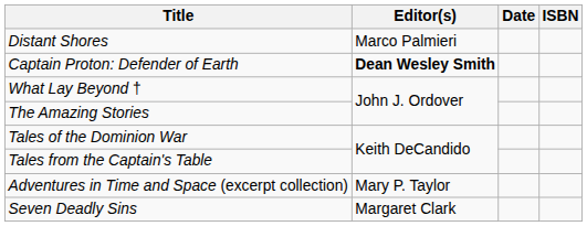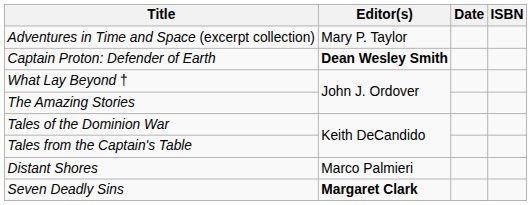 <table class="wikitable">
 <tr>
 <th>Title</th>
 <th>Editor(s)</th>
 <th>Date</th>
 <th>ISBN</th>
 </tr>
 <tr>
-<td><em>Distant Shores</em></td>
-<td>Marco Palmieri</td>
+<td><em>Adventures in Time and Space</em> (excerpt collection)</td>
+<td>Mary P. Taylor</td>
 <td></td>
 <td></td>
 </tr>
 <tr>
 <td><em>Captain Proton: Defender of Earth</em></td>
 <td><strong>Dean Wesley Smith</strong></td>
 <td></td>
 <td></td>
 </tr>
 <tr>
 <td><em>What Lay Beyond</em> †</td>
 <td rowspan="2">John J. Ordover</td>
 <td></td>
 <td></td>
 </tr>
 <tr>
 <td><em>The Amazing Stories</em></td>
 <td></td>
 <td></td>
 </tr>
 <tr>
 <td><em>Tales of the Dominion War</em></td>
 <td rowspan="2">Keith DeCandido</td>
 <td></td>
 <td></td>
 </tr>
 <tr>
 <td><em>Tales from the Captain's Table</em></td>
 <td></td>
 <td></td>
 </tr>
 <tr>
-<td><em>Adventures in Time and Space</em> (excerpt collection)</td>
-<td>Mary P. Taylor</td>
+<td><em>Distant Shores</em></td>
+<td>Marco Palmieri</td>
 <td></td>
 <td></td>
 </tr>
 <tr>
 <td><em>Seven Deadly Sins</em></td>
-<td>Margaret Clark</td>
+<td><strong>Margaret Clark</strong></td>
 <td></td>
 <td></td>
 </tr>
 </table>
